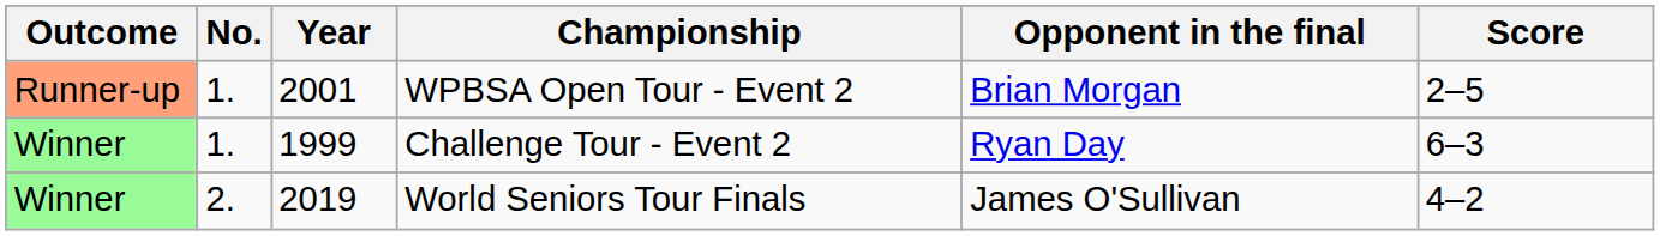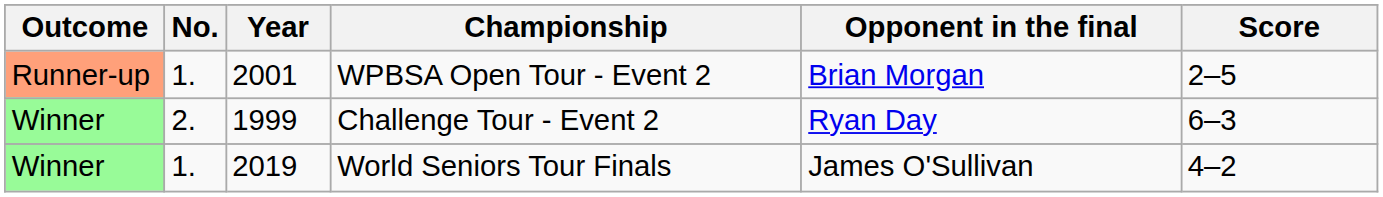 <table class="wikitable">
 <tr>
 <th width="80">Outcome</th>
 <th width="20">No.</th>
 <th width="50">Year</th>
 <th width="250">Championship</th>
 <th width="200">Opponent in the final</th>
 <th width="100">Score</th>
 </tr>
 <tr>
 <td style="background:#ffa07a;">Runner-up</td>
 <td>1.</td>
 <td>2001</td>
 <td>WPBSA Open Tour - Event 2</td>
 <td> <a href='#'>Brian Morgan</a></td>
 <td>2–5</td>
 </tr>
 <tr>
 <td style="background:#98FB98">Winner</td>
-<td>1.</td>
+<td>2.</td>
 <td>1999</td>
 <td>Challenge Tour - Event 2</td>
 <td> <a href='#'>Ryan Day</a></td>
 <td>6–3</td>
 </tr>
 <tr>
 <td style="background:#98FB98">Winner</td>
-<td>2.</td>
+<td>1.</td>
 <td>2019</td>
 <td>World Seniors Tour Finals</td>
 <td> James O'Sullivan</td>
 <td>4–2</td>
 </tr>
 </table>
